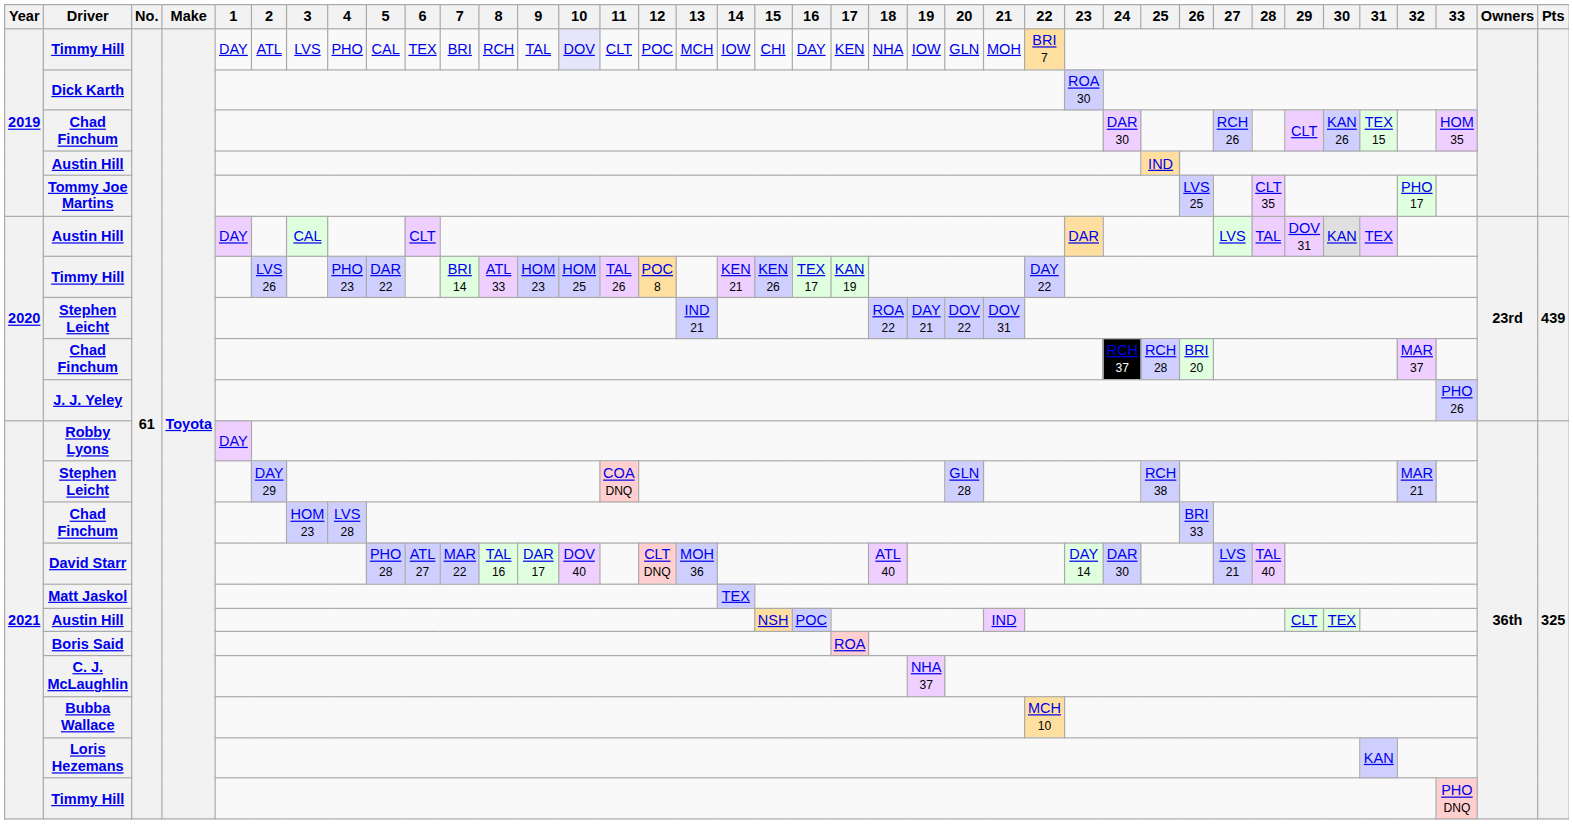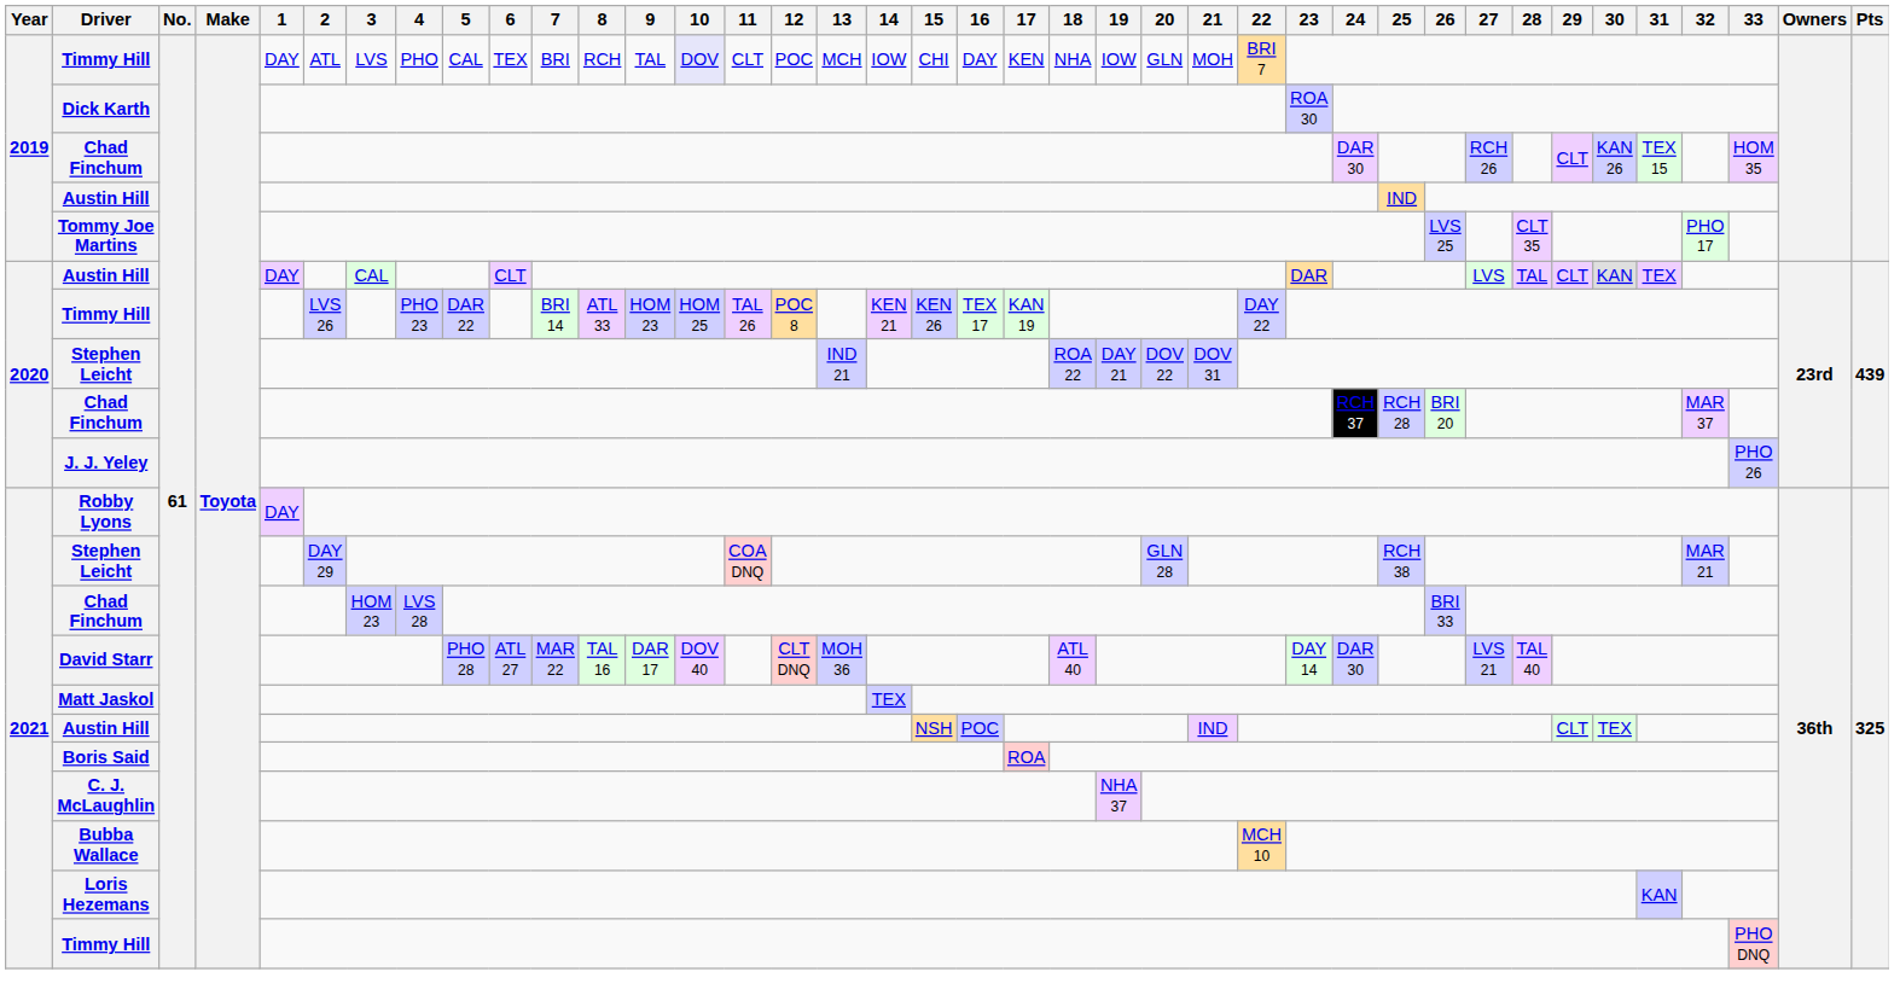 <table class="wikitable" style="text-align:center; font-size:75%">
 <tr>
 <th>Year</th>
 <th>Driver</th>
 <th>No.</th>
 <th>Make</th>
 <th>1</th>
 <th>2</th>
 <th>3</th>
 <th>4</th>
 <th>5</th>
 <th>6</th>
 <th>7</th>
 <th>8</th>
 <th>9</th>
 <th>10</th>
 <th>11</th>
 <th>12</th>
 <th>13</th>
 <th>14</th>
 <th>15</th>
 <th>16</th>
 <th>17</th>
 <th>18</th>
 <th>19</th>
 <th>20</th>
 <th>21</th>
 <th>22</th>
 <th>23</th>
 <th>24</th>
 <th>25</th>
 <th>26</th>
 <th>27</th>
 <th>28</th>
 <th>29</th>
 <th>30</th>
 <th>31</th>
 <th>32</th>
 <th>33</th>
 <th>Owners</th>
 <th>Pts</th>
 </tr>
 <tr>
 <th rowspan=5><a href='#'>2019</a></th>
 <th><a href='#'>Timmy Hill</a></th>
 <th rowspan=21>61</th>
 <th rowspan=21><a href='#'>Toyota</a></th>
 <td><a href='#'>DAY</a></td>
 <td><a href='#'>ATL</a></td>
 <td><a href='#'>LVS</a></td>
 <td><a href='#'>PHO</a></td>
 <td><a href='#'>CAL</a></td>
 <td><a href='#'>TEX</a></td>
 <td><a href='#'>BRI</a></td>
 <td><a href='#'>RCH</a></td>
 <td><a href='#'>TAL</a></td>
 <td style="background: lavender;"><a href='#'>DOV</a></td>
 <td><a href='#'>CLT</a></td>
 <td><a href='#'>POC</a></td>
 <td><a href='#'>MCH</a></td>
 <td><a href='#'>IOW</a></td>
 <td><a href='#'>CHI</a></td>
 <td><a href='#'>DAY</a></td>
 <td><a href='#'>KEN</a></td>
 <td><a href='#'>NHA</a></td>
 <td><a href='#'>IOW</a></td>
 <td><a href='#'>GLN</a></td>
 <td><a href='#'>MOH</a></td>
 <td style="background:#FFDF9F;"><a href='#'>BRI</a><br><small>7</small></td>
 <td colspan=11></td>
 <th rowspan=5></th>
 <th rowspan=5></th>
 </tr>
 <tr>
 <th><a href='#'>Dick Karth</a></th>
 <td colspan=22></td>
 <td style="background:#CFCFFF;"><a href='#'>ROA</a><br><small>30</small></td>
 <td colspan=10></td>
 </tr>
 <tr>
 <th><a href='#'>Chad Finchum</a></th>
 <td colspan=23></td>
 <td style="background:#EFCFFF;"><a href='#'>DAR</a><br><small>30</small></td>
 <td colspan=2></td>
 <td style="background:#CFCFFF;"><a href='#'>RCH</a><br><small>26</small></td>
 <td></td>
 <td style="background:#EFCFFF;"><a href='#'>CLT</a><br></td>
 <td style="background:#CFCFFF;"><a href='#'>KAN</a><br><small>26</small></td>
 <td style="background:#DFFFDF;"><a href='#'>TEX</a><br><small>15</small></td>
 <td></td>
 <td style="background:#EFCFFF;"><a href='#'>HOM</a><br><small>35</small></td>
 </tr>
 <tr>
 <th><a href='#'>Austin Hill</a></th>
 <td colspan=24></td>
 <td style="background:#FFDF9F;"><a href='#'>IND</a><br></td>
 <td colspan=8></td>
 </tr>
 <tr>
 <th><a href='#'>Tommy Joe Martins</a></th>
 <td colspan=25></td>
 <td style="background:#CFCFFF;"><a href='#'>LVS</a><br><small>25</small></td>
 <td></td>
 <td style="background:#EFCFFF;"><a href='#'>CLT</a><br><small>35</small></td>
 <td colspan=3></td>
 <td style="background:#DFFFDF;"><a href='#'>PHO</a><br><small>17</small></td>
 <td></td>
 </tr>
 <tr>
 <th rowspan=5><a href='#'>2020</a></th>
 <th><a href='#'>Austin Hill</a></th>
 <td style="background:#EFCFFF;"><a href='#'>DAY</a><br></td>
 <td></td>
 <td style="background:#DFFFDF;"><a href='#'>CAL</a><br></td>
 <td colspan=2></td>
 <td style="background:#EFCFFF;"><a href='#'>CLT</a><br></td>
 <td colspan=16></td>
 <td style="background:#FFDF9F;"><a href='#'>DAR</a><br></td>
 <td colspan=3></td>
 <td style="background:#DFFFDF;"><a href='#'>LVS</a><br></td>
 <td style="background:#EFCFFF;"><a href='#'>TAL</a><br></td>
-<td style="background:#EFCFFF;"><a href='#'>DOV</a><br><small>31</small></td>
+<td style="background:#EFCFFF;"><a href='#'>CLT</a><br></td>
 <td style="background:#DFDFDF;"><a href='#'>KAN</a><br></td>
 <td style="background:#EFCFFF;"><a href='#'>TEX</a><br></td>
 <td colspan=2></td>
 <th rowspan=5>23rd</th>
 <th rowspan=5>439</th>
 </tr>
 <tr>
 <th><a href='#'>Timmy Hill</a></th>
 <td></td>
 <td style="background:#CFCFFF;"><a href='#'>LVS</a><br><small>26</small></td>
 <td></td>
 <td style="background:#CFCFFF;"><a href='#'>PHO</a><br><small>23</small></td>
 <td style="background:#CFCFFF;"><a href='#'>DAR</a><br><small>22</small></td>
 <td></td>
 <td style="background:#DFFFDF;"><a href='#'>BRI</a><br><small>14</small></td>
 <td style="background:#EFCFFF;"><a href='#'>ATL</a><br><small>33</small></td>
 <td style="background:#CFCFFF;"><a href='#'>HOM</a><br><small>23</small></td>
 <td style="background:#CFCFFF;"><a href='#'>HOM</a><br><small>25</small></td>
 <td style="background:#EFCFFF;"><a href='#'>TAL</a><br><small>26</small></td>
 <td style="background:#FFDF9F;"><a href='#'>POC</a><br><small>8</small></td>
 <td></td>
 <td style="background:#EFCFFF;"><a href='#'>KEN</a><br><small>21</small></td>
 <td style="background:#CFCFFF;"><a href='#'>KEN</a><br><small>26</small></td>
 <td style="background:#DFFFDF;"><a href='#'>TEX</a><br><small>17</small></td>
 <td style="background:#DFFFDF;"><a href='#'>KAN</a><br><small>19</small></td>
 <td colspan=4></td>
 <td style="background:#CFCFFF;"><a href='#'>DAY</a><br><small>22</small></td>
 <td colspan=11></td>
 </tr>
 <tr>
 <th><a href='#'>Stephen Leicht</a></th>
 <td colspan=12></td>
 <td style="background:#CFCFFF;"><a href='#'>IND</a><br><small>21</small></td>
 <td colspan=4></td>
 <td style="background:#CFCFFF;"><a href='#'>ROA</a><br><small>22</small></td>
 <td style="background:#CFCFFF;"><a href='#'>DAY</a><br><small>21</small></td>
 <td style="background:#CFCFFF;"><a href='#'>DOV</a><br><small>22</small></td>
 <td style="background:#CFCFFF;"><a href='#'>DOV</a><br><small>31</small></td>
 <td colspan=12></td>
 </tr>
 <tr>
 <th><a href='#'>Chad Finchum</a></th>
 <td colspan=23></td>
 <td style="background:#000000;color:white;"><a href='#'><span>RCH</span></a><br><small>37</small></td>
 <td style="background:#CFCFFF;"><a href='#'>RCH</a><br><small>28</small></td>
 <td style="background:#DFFFDF;"><a href='#'>BRI</a><br><small>20</small></td>
 <td colspan=5></td>
 <td style="background:#EFCFFF;"><a href='#'>MAR</a><br><small>37</small></td>
 <td></td>
 </tr>
 <tr>
 <th><a href='#'>J. J. Yeley</a></th>
 <td colspan=32></td>
 <td style="background:#CFCFFF;"><a href='#'>PHO</a><br><small>26</small></td>
 </tr>
 <tr>
 <th rowspan=11><a href='#'>2021</a></th>
 <th><a href='#'>Robby Lyons</a></th>
 <td style="background:#EFCFFF;"><a href='#'>DAY</a><br></td>
 <td colspan=32></td>
 <th rowspan=11>36th</th>
 <th rowspan=11>325</th>
 </tr>
 <tr>
 <th><a href='#'>Stephen Leicht</a></th>
 <td></td>
 <td style="background:#CFCFFF;"><a href='#'>DAY</a><br><small>29</small></td>
 <td colspan=8></td>
 <td style="background:#FFCFCF;"><a href='#'>COA</a><br><small>DNQ</small></td>
 <td colspan=8></td>
 <td style="background:#CFCFFF;"><a href='#'>GLN</a><br><small>28</small></td>
 <td colspan=4></td>
 <td style="background:#CFCFFF;"><a href='#'>RCH</a><br><small>38</small></td>
 <td colspan=6></td>
 <td style="background:#CFCFFF;"><a href='#'>MAR</a><br><small>21</small></td>
 <td></td>
 </tr>
 <tr>
 <th><a href='#'>Chad Finchum</a></th>
 <td colspan=2></td>
 <td style="background:#CFCFFF;"><a href='#'>HOM</a><br><small>23</small></td>
 <td style="background:#CFCFFF;"><a href='#'>LVS</a><br><small>28</small></td>
 <td colspan=21></td>
 <td style="background:#CFCFFF;"><a href='#'>BRI</a><br><small>33</small></td>
 <td colspan=7></td>
 </tr>
 <tr>
 <th><a href='#'>David Starr</a></th>
 <td colspan=4></td>
 <td style="background:#CFCFFF;"><a href='#'>PHO</a><br><small>28</small></td>
 <td style="background:#CFCFFF;"><a href='#'>ATL</a><br><small>27</small></td>
 <td style="background:#CFCFFF;"><a href='#'>MAR</a><br><small>22</small></td>
 <td style="background:#DFFFDF;"><a href='#'>TAL</a><br><small>16</small></td>
 <td style="background:#DFFFDF;"><a href='#'>DAR</a><br><small>17</small></td>
 <td style="background:#EFCFFF;"><a href='#'>DOV</a><br><small>40</small></td>
 <td></td>
 <td style="background:#FFCFCF;"><a href='#'>CLT</a><br><small>DNQ</small></td>
 <td style="background:#CFCFFF;"><a href='#'>MOH</a><br><small>36</small></td>
 <td colspan=4></td>
 <td style="background:#EFCFFF;"><a href='#'>ATL</a><br><small>40</small></td>
 <td colspan=4></td>
 <td style="background:#DFFFDF;"><a href='#'>DAY</a><br><small>14</small></td>
 <td style="background:#CFCFFF;"><a href='#'>DAR</a><br><small>30</small></td>
 <td colspan=2></td>
 <td style="background:#CFCFFF;"><a href='#'>LVS</a><br><small>21</small></td>
 <td style="background:#EFCFFF;"><a href='#'>TAL</a><br><small>40</small></td>
 <td colspan=5></td>
 </tr>
 <tr>
 <th><a href='#'>Matt Jaskol</a></th>
 <td colspan=13></td>
 <td style="background:#CFCFFF;"><a href='#'>TEX</a><br></td>
 <td colspan=19></td>
 </tr>
 <tr>
 <th><a href='#'>Austin Hill</a></th>
 <td colspan=14></td>
 <td style="background:#FFDF9F;"><a href='#'>NSH</a><br></td>
 <td style="background:#CFCFFF;"><a href='#'>POC</a><br></td>
 <td colspan=4></td>
 <td style="background:#EFCFFF;"><a href='#'>IND</a><br></td>
 <td colspan=7></td>
 <td style="background:#DFFFDF;"><a href='#'>CLT</a><br></td>
 <td style="background:#DFFFDF;"><a href='#'>TEX</a><br></td>
 <td colspan=3></td>
 </tr>
 <tr>
 <th><a href='#'>Boris Said</a></th>
 <td colspan=16></td>
 <td style="background:#FFCFCF;"><a href='#'>ROA</a><br></td>
 <td colspan=16></td>
 </tr>
 <tr>
 <th><a href='#'>C. J. McLaughlin</a></th>
 <td colspan=18></td>
 <td style="background:#EFCFFF;"><a href='#'>NHA</a><br><small>37</small></td>
 <td colspan=14></td>
 </tr>
 <tr>
 <th><a href='#'>Bubba Wallace</a></th>
 <td colspan=21></td>
 <td style="background:#FFDF9F;"><a href='#'>MCH</a><br><small>10</small></td>
 <td colspan=11></td>
 </tr>
 <tr>
 <th><a href='#'>Loris Hezemans</a></th>
 <td colspan=30></td>
 <td style="background:#CFCFFF;"><a href='#'>KAN</a><br></td>
 <td colspan=2></td>
 </tr>
 <tr>
 <th><a href='#'>Timmy Hill</a></th>
 <td colspan=32></td>
 <td style="background:#FFCFCF;"><a href='#'>PHO</a><br><small>DNQ</small></td>
 </tr>
 </table>
